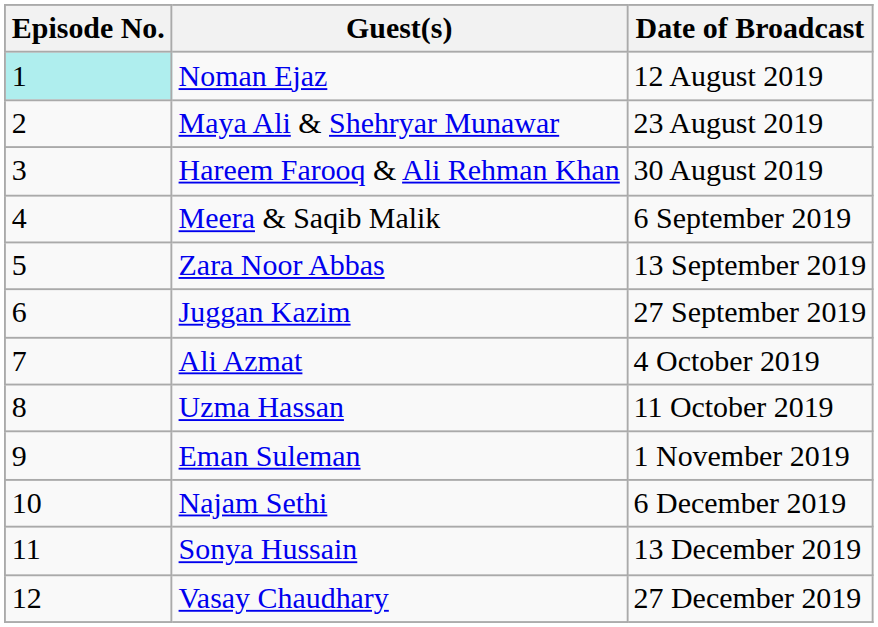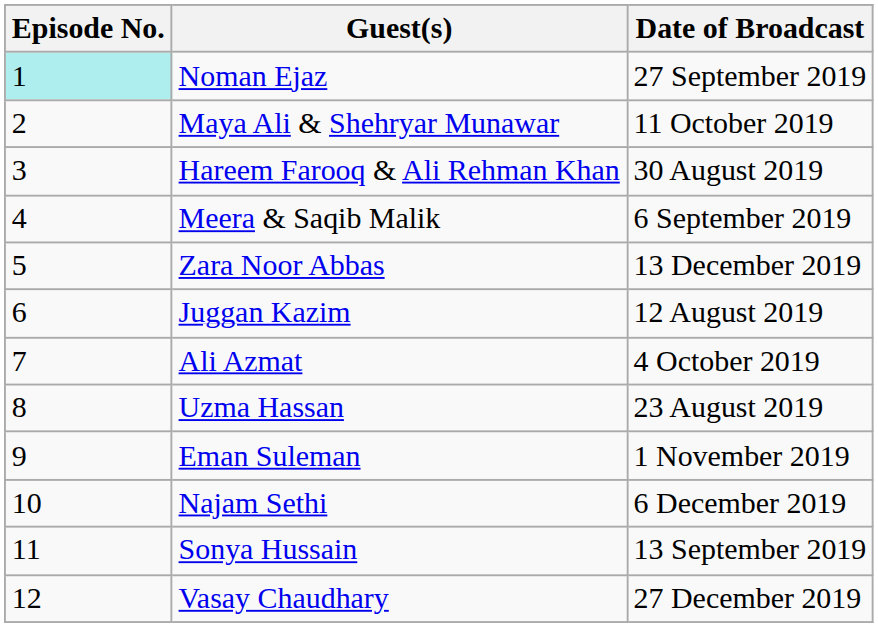 <table class="wikitable">
 <tr>
 <th>Episode No.</th>
 <th>Guest(s)</th>
 <th>Date of Broadcast</th>
 </tr>
 <tr>
 <td style="background: paleturquoise;">1</td>
 <td><a href='#'>Noman Ejaz</a></td>
-<td>12 August 2019</td>
+<td>27 September 2019</td>
 </tr>
 <tr>
 <td>2</td>
 <td><a href='#'>Maya Ali</a> & <a href='#'>Shehryar Munawar</a></td>
-<td>23 August 2019</td>
+<td>11 October 2019</td>
 </tr>
 <tr>
 <td>3</td>
 <td><a href='#'>Hareem Farooq</a> & <a href='#'>Ali Rehman Khan</a></td>
 <td>30 August 2019</td>
 </tr>
 <tr>
 <td>4</td>
 <td><a href='#'>Meera</a> & Saqib Malik</td>
 <td>6 September 2019</td>
 </tr>
 <tr>
 <td>5</td>
 <td><a href='#'>Zara Noor Abbas</a></td>
-<td>13 September 2019</td>
+<td>13 December 2019</td>
 </tr>
 <tr>
 <td>6</td>
 <td><a href='#'>Juggan Kazim</a></td>
-<td>27 September 2019</td>
+<td>12 August 2019</td>
 </tr>
 <tr>
 <td>7</td>
 <td><a href='#'>Ali Azmat</a></td>
 <td>4 October 2019</td>
 </tr>
 <tr>
 <td>8</td>
 <td><a href='#'>Uzma Hassan</a></td>
-<td>11 October 2019</td>
+<td>23 August 2019</td>
 </tr>
 <tr>
 <td>9</td>
 <td><a href='#'>Eman Suleman</a></td>
 <td>1 November 2019</td>
 </tr>
 <tr>
 <td>10</td>
 <td><a href='#'>Najam Sethi</a></td>
 <td>6 December 2019</td>
 </tr>
 <tr>
 <td>11</td>
 <td><a href='#'>Sonya Hussain</a></td>
-<td>13 December 2019</td>
+<td>13 September 2019</td>
 </tr>
 <tr>
 <td>12</td>
 <td><a href='#'>Vasay Chaudhary</a></td>
 <td>27 December 2019</td>
 </tr>
 </table>
